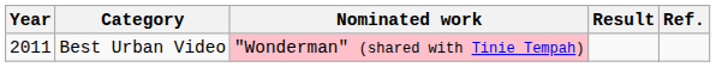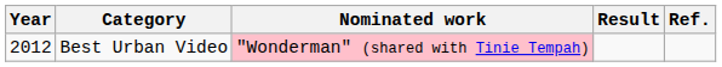 <table class="wikitable">
 <tr>
 <th>Year</th>
 <th>Category</th>
 <th>Nominated work</th>
 <th>Result</th>
 <th>Ref.</th>
 </tr>
 <tr>
-<td>2011</td>
+<td>2012</td>
 <td>Best Urban Video</td>
 <td style="background: pink;">"Wonderman" <small>(shared with <a href='#'>Tinie Tempah</a>)</small></td>
 <td></td>
 <td></td>
 </tr>
 </table>
